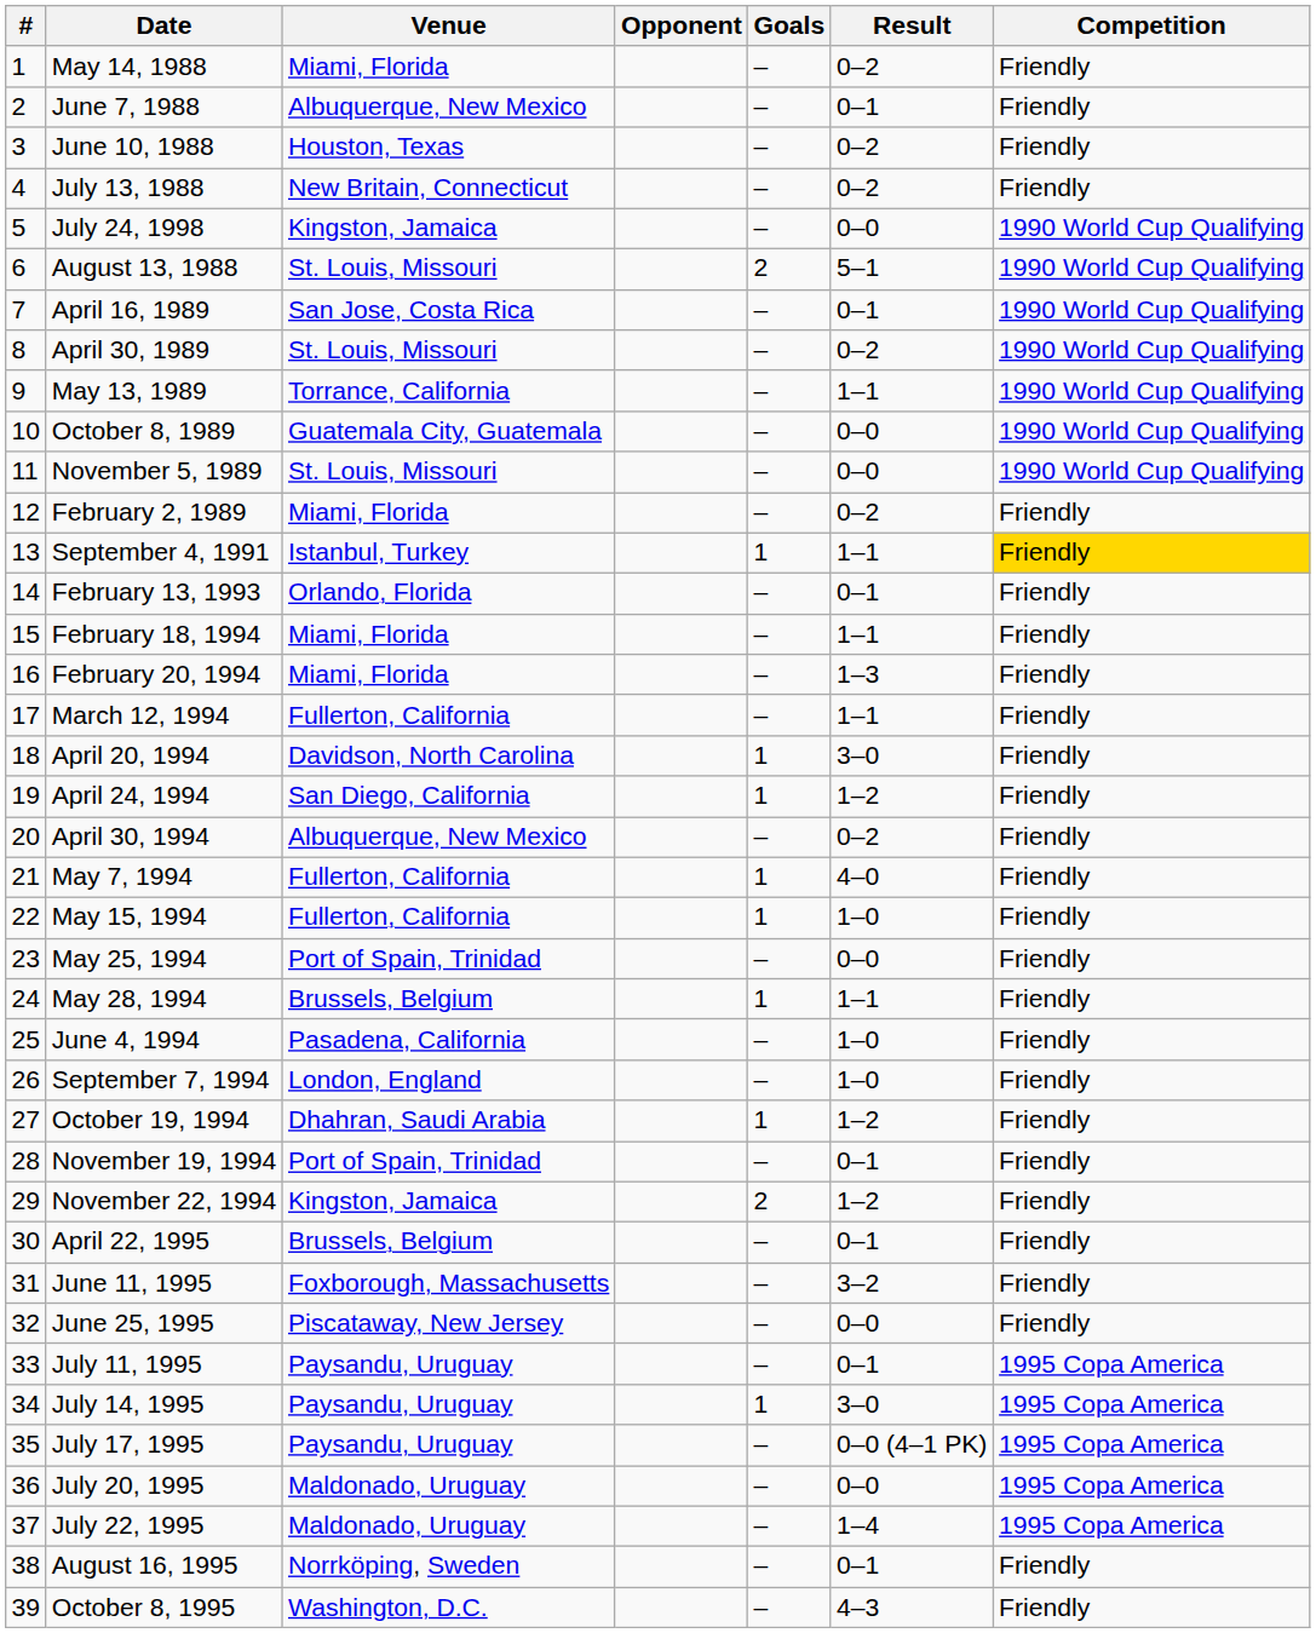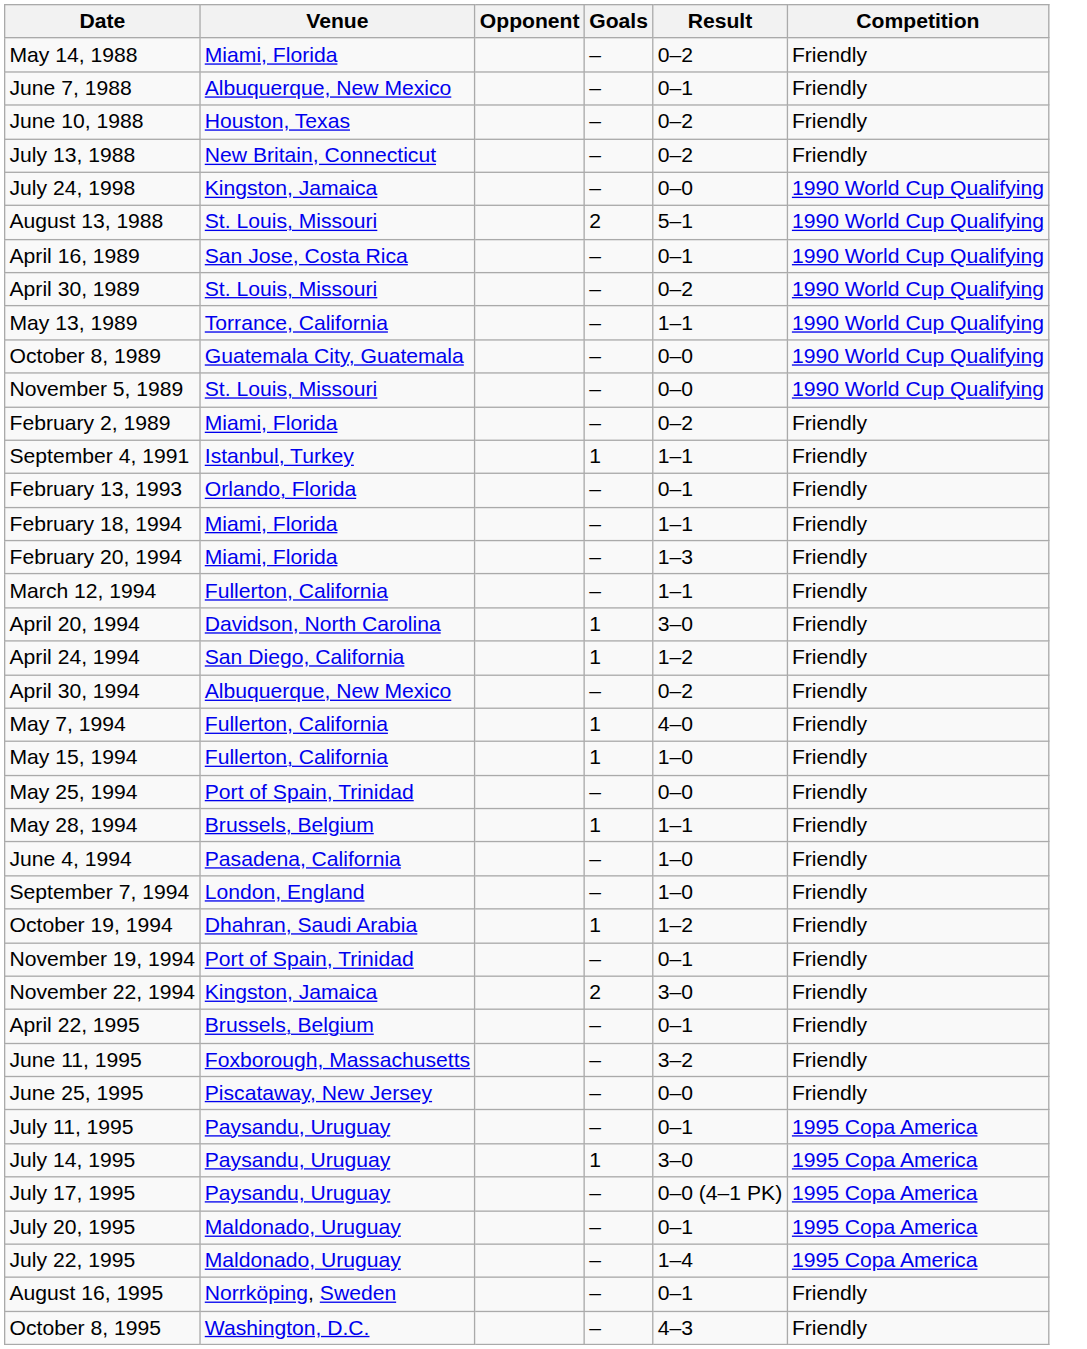 <table class="wikitable collapsible collapsed">
 <tr>
-<th>#</th>
 <th>Date</th>
 <th>Venue</th>
 <th>Opponent</th>
 <th>Goals</th>
 <th>Result</th>
 <th>Competition</th>
 </tr>
 <tr>
-<td>1</td>
 <td>May 14, 1988</td>
 <td><a href='#'>Miami, Florida</a></td>
 <td></td>
 <td>–</td>
 <td>0–2</td>
 <td>Friendly</td>
 </tr>
 <tr>
-<td>2</td>
 <td>June 7, 1988</td>
 <td><a href='#'>Albuquerque, New Mexico</a></td>
 <td></td>
 <td>–</td>
 <td>0–1</td>
 <td>Friendly</td>
 </tr>
 <tr>
-<td>3</td>
 <td>June 10, 1988</td>
 <td><a href='#'>Houston, Texas</a></td>
 <td></td>
 <td>–</td>
 <td>0–2</td>
 <td>Friendly</td>
 </tr>
 <tr>
-<td>4</td>
 <td>July 13, 1988</td>
 <td><a href='#'>New Britain, Connecticut</a></td>
 <td></td>
 <td>–</td>
 <td>0–2</td>
 <td>Friendly</td>
 </tr>
 <tr>
-<td>5</td>
 <td>July 24, 1998</td>
 <td><a href='#'>Kingston, Jamaica</a></td>
 <td></td>
 <td>–</td>
 <td>0–0</td>
 <td><a href='#'>1990 World Cup Qualifying</a></td>
 </tr>
 <tr>
-<td>6</td>
 <td>August 13, 1988</td>
 <td><a href='#'>St. Louis, Missouri</a></td>
 <td></td>
 <td>2</td>
 <td>5–1</td>
 <td><a href='#'>1990 World Cup Qualifying</a></td>
 </tr>
 <tr>
-<td>7</td>
 <td>April 16, 1989</td>
 <td><a href='#'>San Jose, Costa Rica</a></td>
 <td></td>
 <td>–</td>
 <td>0–1</td>
 <td><a href='#'>1990 World Cup Qualifying</a></td>
 </tr>
 <tr>
-<td>8</td>
 <td>April 30, 1989</td>
 <td><a href='#'>St. Louis, Missouri</a></td>
 <td></td>
 <td>–</td>
 <td>0–2</td>
 <td><a href='#'>1990 World Cup Qualifying</a></td>
 </tr>
 <tr>
-<td>9</td>
 <td>May 13, 1989</td>
 <td><a href='#'>Torrance, California</a></td>
 <td></td>
 <td>–</td>
 <td>1–1</td>
 <td><a href='#'>1990 World Cup Qualifying</a></td>
 </tr>
 <tr>
-<td>10</td>
 <td>October 8, 1989</td>
 <td><a href='#'>Guatemala City, Guatemala</a></td>
 <td></td>
 <td>–</td>
 <td>0–0</td>
 <td><a href='#'>1990 World Cup Qualifying</a></td>
 </tr>
 <tr>
-<td>11</td>
 <td>November 5, 1989</td>
 <td><a href='#'>St. Louis, Missouri</a></td>
 <td></td>
 <td>–</td>
 <td>0–0</td>
 <td><a href='#'>1990 World Cup Qualifying</a></td>
 </tr>
 <tr>
-<td>12</td>
 <td>February 2, 1989</td>
 <td><a href='#'>Miami, Florida</a></td>
 <td></td>
 <td>–</td>
 <td>0–2</td>
 <td>Friendly</td>
 </tr>
 <tr>
-<td>13</td>
 <td>September 4, 1991</td>
 <td><a href='#'>Istanbul, Turkey</a></td>
 <td></td>
 <td>1</td>
 <td>1–1</td>
-<td style="background: gold;">Friendly</td>
+<td>Friendly</td>
 </tr>
 <tr>
-<td>14</td>
 <td>February 13, 1993</td>
 <td><a href='#'>Orlando, Florida</a></td>
 <td></td>
 <td>–</td>
 <td>0–1</td>
 <td>Friendly</td>
 </tr>
 <tr>
-<td>15</td>
 <td>February 18, 1994</td>
 <td><a href='#'>Miami, Florida</a></td>
 <td></td>
 <td>–</td>
 <td>1–1</td>
 <td>Friendly</td>
 </tr>
 <tr>
-<td>16</td>
 <td>February 20, 1994</td>
 <td><a href='#'>Miami, Florida</a></td>
 <td></td>
 <td>–</td>
 <td>1–3</td>
 <td>Friendly</td>
 </tr>
 <tr>
-<td>17</td>
 <td>March 12, 1994</td>
 <td><a href='#'>Fullerton, California</a></td>
 <td></td>
 <td>–</td>
 <td>1–1</td>
 <td>Friendly</td>
 </tr>
 <tr>
-<td>18</td>
 <td>April 20, 1994</td>
 <td><a href='#'>Davidson, North Carolina</a></td>
 <td></td>
 <td>1</td>
 <td>3–0</td>
 <td>Friendly</td>
 </tr>
 <tr>
-<td>19</td>
 <td>April 24, 1994</td>
 <td><a href='#'>San Diego, California</a></td>
 <td></td>
 <td>1</td>
 <td>1–2</td>
 <td>Friendly</td>
 </tr>
 <tr>
-<td>20</td>
 <td>April 30, 1994</td>
 <td><a href='#'>Albuquerque, New Mexico</a></td>
 <td></td>
 <td>–</td>
 <td>0–2</td>
 <td>Friendly</td>
 </tr>
 <tr>
-<td>21</td>
 <td>May 7, 1994</td>
 <td><a href='#'>Fullerton, California</a></td>
 <td></td>
 <td>1</td>
 <td>4–0</td>
 <td>Friendly</td>
 </tr>
 <tr>
-<td>22</td>
 <td>May 15, 1994</td>
 <td><a href='#'>Fullerton, California</a></td>
 <td></td>
 <td>1</td>
 <td>1–0</td>
 <td>Friendly</td>
 </tr>
 <tr>
-<td>23</td>
 <td>May 25, 1994</td>
 <td><a href='#'>Port of Spain, Trinidad</a></td>
 <td></td>
 <td>–</td>
 <td>0–0</td>
 <td>Friendly</td>
 </tr>
 <tr>
-<td>24</td>
 <td>May 28, 1994</td>
 <td><a href='#'>Brussels, Belgium</a></td>
 <td></td>
 <td>1</td>
 <td>1–1</td>
 <td>Friendly</td>
 </tr>
 <tr>
-<td>25</td>
 <td>June 4, 1994</td>
 <td><a href='#'>Pasadena, California</a></td>
 <td></td>
 <td>–</td>
 <td>1–0</td>
 <td>Friendly</td>
 </tr>
 <tr>
-<td>26</td>
 <td>September 7, 1994</td>
 <td><a href='#'>London, England</a></td>
 <td></td>
 <td>–</td>
 <td>1–0</td>
 <td>Friendly</td>
 </tr>
 <tr>
-<td>27</td>
 <td>October 19, 1994</td>
 <td><a href='#'>Dhahran, Saudi Arabia</a></td>
 <td></td>
 <td>1</td>
 <td>1–2</td>
 <td>Friendly</td>
 </tr>
 <tr>
-<td>28</td>
 <td>November 19, 1994</td>
 <td><a href='#'>Port of Spain, Trinidad</a></td>
 <td></td>
 <td>–</td>
 <td>0–1</td>
 <td>Friendly</td>
 </tr>
 <tr>
-<td>29</td>
 <td>November 22, 1994</td>
 <td><a href='#'>Kingston, Jamaica</a></td>
 <td></td>
 <td>2</td>
-<td>1–2</td>
+<td>3–0</td>
 <td>Friendly</td>
 </tr>
 <tr>
-<td>30</td>
 <td>April 22, 1995</td>
 <td><a href='#'>Brussels, Belgium</a></td>
 <td></td>
 <td>–</td>
 <td>0–1</td>
 <td>Friendly</td>
 </tr>
 <tr>
-<td>31</td>
 <td>June 11, 1995</td>
 <td><a href='#'>Foxborough, Massachusetts</a></td>
 <td></td>
 <td>–</td>
 <td>3–2</td>
 <td>Friendly</td>
 </tr>
 <tr>
-<td>32</td>
 <td>June 25, 1995</td>
 <td><a href='#'>Piscataway, New Jersey</a></td>
 <td></td>
 <td>–</td>
 <td>0–0</td>
 <td>Friendly</td>
 </tr>
 <tr>
-<td>33</td>
 <td>July 11, 1995</td>
 <td><a href='#'>Paysandu, Uruguay</a></td>
 <td></td>
 <td>–</td>
 <td>0–1</td>
 <td><a href='#'>1995 Copa America</a></td>
 </tr>
 <tr>
-<td>34</td>
 <td>July 14, 1995</td>
 <td><a href='#'>Paysandu, Uruguay</a></td>
 <td></td>
 <td>1</td>
 <td>3–0</td>
 <td><a href='#'>1995 Copa America</a></td>
 </tr>
 <tr>
-<td>35</td>
 <td>July 17, 1995</td>
 <td><a href='#'>Paysandu, Uruguay</a></td>
 <td></td>
 <td>–</td>
 <td>0–0 (4–1 PK)</td>
 <td><a href='#'>1995 Copa America</a></td>
 </tr>
 <tr>
-<td>36</td>
 <td>July 20, 1995</td>
 <td><a href='#'>Maldonado, Uruguay</a></td>
 <td></td>
 <td>–</td>
-<td>0–0</td>
+<td>0–1</td>
 <td><a href='#'>1995 Copa America</a></td>
 </tr>
 <tr>
-<td>37</td>
 <td>July 22, 1995</td>
 <td><a href='#'>Maldonado, Uruguay</a></td>
 <td></td>
 <td>–</td>
 <td>1–4</td>
 <td><a href='#'>1995 Copa America</a></td>
 </tr>
 <tr>
-<td>38</td>
 <td>August 16, 1995</td>
 <td><a href='#'>Norrköping</a>, <a href='#'>Sweden</a></td>
 <td></td>
 <td>–</td>
 <td>0–1</td>
 <td>Friendly</td>
 </tr>
 <tr>
-<td>39</td>
 <td>October 8, 1995</td>
 <td><a href='#'>Washington, D.C.</a></td>
 <td></td>
 <td>–</td>
 <td>4–3</td>
 <td>Friendly</td>
 </tr>
 </table>
